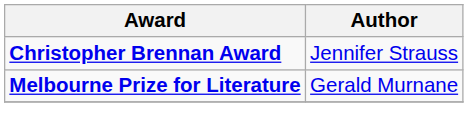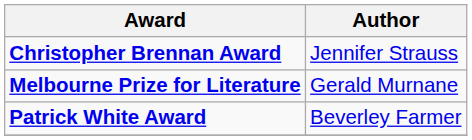 <table class="wikitable">
 <tr>
 <th>Award</th>
 <th>Author</th>
 </tr>
 <tr>
 <td><strong><a href='#'>Christopher Brennan Award</a></strong></td>
 <td><a href='#'>Jennifer Strauss</a></td>
 </tr>
 <tr>
 <td><strong><a href='#'>Melbourne Prize for Literature</a></strong></td>
 <td><a href='#'>Gerald Murnane</a></td>
 </tr>
 <tr>
+<td><strong><a href='#'>Patrick White Award</a></strong></td>
+<td><a href='#'>Beverley Farmer</a></td>
+</tr>
+<tr>
 </tr>
 </table>
